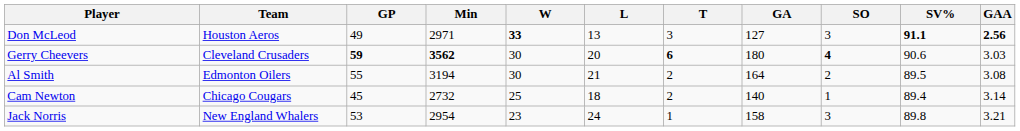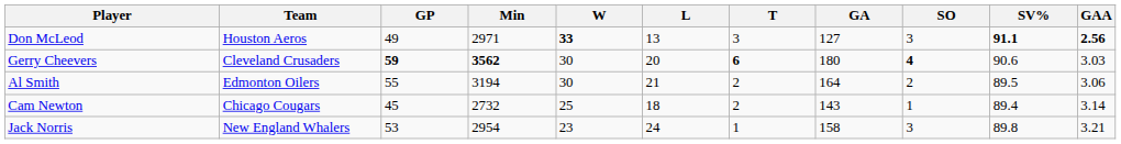 <table class="wikitable sortable" width="100%">
 <tr>
 <th bgcolor="#e0e0e0" width="20%" align="left">Player</th>
 <th bgcolor="#e0e0e0" width="15%">Team</th>
 <th bgcolor="#e0e0e0" width="8.1%">GP</th>
 <th bgcolor="#e0e0e0" width="8.1%">Min</th>
 <th bgcolor="#e0e0e0" width="8.1%">W</th>
 <th bgcolor="#e0e0e0" width="8.1%">L</th>
 <th bgcolor="#e0e0e0" width="8.1%">T</th>
 <th bgcolor="#e0e0e0" width="8.1%">GA</th>
 <th bgcolor="#e0e0e0" width="8.1%">SO</th>
 <th bgcolor="#e0e0e0" width="8.1%">SV%</th>
 <th bgcolor="#e0e0e0" width="8.1%">GAA</th>
 </tr>
 <tr align="left">
 <td align="left"><a href='#'>Don McLeod</a></td>
 <td><a href='#'>Houston Aeros</a></td>
 <td>49</td>
 <td>2971</td>
 <td><strong>33</strong></td>
 <td>13</td>
 <td>3</td>
 <td>127</td>
 <td>3</td>
 <td><strong>91.1</strong></td>
 <td><strong>2.56</strong></td>
 </tr>
 <tr align="left">
 <td align="left"><a href='#'>Gerry Cheevers</a></td>
 <td><a href='#'>Cleveland Crusaders</a></td>
 <td><strong>59</strong></td>
 <td><strong>3562</strong></td>
 <td>30</td>
 <td>20</td>
 <td><strong>6</strong></td>
 <td>180</td>
 <td><strong>4</strong></td>
 <td>90.6</td>
 <td>3.03</td>
 </tr>
 <tr align="left">
 <td align="left"><a href='#'>Al Smith</a></td>
 <td><a href='#'>Edmonton Oilers</a></td>
 <td>55</td>
 <td>3194</td>
 <td>30</td>
 <td>21</td>
 <td>2</td>
 <td>164</td>
 <td>2</td>
 <td>89.5</td>
-<td>3.08</td>
+<td>3.06</td>
 </tr>
 <tr align="left">
 <td align="left"><a href='#'>Cam Newton</a></td>
 <td><a href='#'>Chicago Cougars</a></td>
 <td>45</td>
 <td>2732</td>
 <td>25</td>
 <td>18</td>
 <td>2</td>
-<td>140</td>
+<td>143</td>
 <td>1</td>
 <td>89.4</td>
 <td>3.14</td>
 </tr>
 <tr align="left">
 <td align="left"><a href='#'>Jack Norris</a></td>
 <td><a href='#'>New England Whalers</a></td>
 <td>53</td>
 <td>2954</td>
 <td>23</td>
 <td>24</td>
 <td>1</td>
 <td>158</td>
 <td>3</td>
 <td>89.8</td>
 <td>3.21</td>
 </tr>
 </table>
